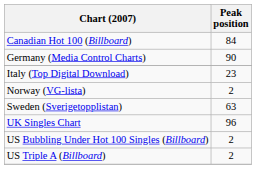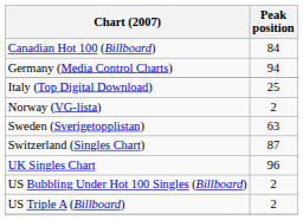 <table class="wikitable sortable">
 <tr>
 <th>Chart (2007)</th>
 <th>Peak<br>position</th>
 </tr>
 <tr>
 <td><a href='#'>Canadian Hot 100</a> (<em><a href='#'>Billboard</a></em>)</td>
 <td align="center">84</td>
 </tr>
 <tr>
 <td>Germany (<a href='#'>Media Control Charts</a>)</td>
-<td align="center">90</td>
+<td align="center">94</td>
 </tr>
 <tr>
 </tr>
 <tr>
 <td>Italy (<a href='#'>Top Digital Download</a>)</td>
-<td align="center">23</td>
+<td align="center">25</td>
 </tr>
 <tr>
 <td>Norway (<a href='#'>VG-lista</a>)</td>
 <td align="center">2</td>
 </tr>
 <tr>
 <td>Sweden (<a href='#'>Sverigetopplistan</a>)</td>
 <td align="center">63</td>
+</tr>
+<tr>
+<td>Switzerland (<a href='#'>Singles Chart</a>)</td>
+<td align="center">87</td>
 </tr>
 <tr>
 <td><a href='#'>UK Singles Chart</a></td>
 <td align="center">96</td>
 </tr>
 <tr>
 <td>US <a href='#'>Bubbling Under Hot 100 Singles</a> (<em><a href='#'>Billboard</a></em>)</td>
 <td align="center">2</td>
 </tr>
 <tr>
 <td>US <a href='#'>Triple A</a> (<em><a href='#'>Billboard</a></em>)</td>
 <td align="center">2</td>
 </tr>
 <tr>
 </tr>
 </table>
